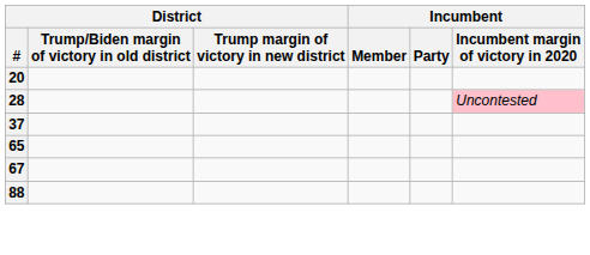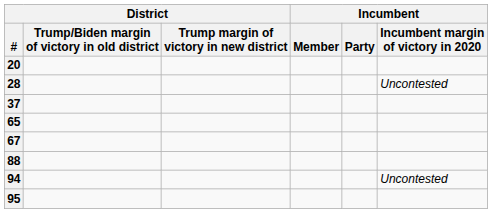 <table class="wikitable sortable">
 <tr>
 <th colspan=3>District</th>
 <th colspan=3>Incumbent</th>
 </tr>
 <tr valign=bottom>
 <th>#</th>
 <th>Trump/Biden margin<br>of victory in old district</th>
 <th>Trump margin of<br>victory in new district</th>
 <th>Member</th>
 <th>Party</th>
 <th>Incumbent margin<br>of victory in 2020</th>
 </tr>
 <tr>
 <th>20</th>
 <td></td>
 <td></td>
 <td></td>
 <td></td>
 <td></td>
 </tr>
 <tr>
 <th>28</th>
 <td></td>
 <td></td>
 <td></td>
 <td></td>
-<td style="background: pink;"><em>Uncontested</em></td>
+<td><em>Uncontested</em></td>
 </tr>
 <tr>
 <th>37</th>
 <td></td>
 <td></td>
 <td></td>
 <td></td>
 <td></td>
 </tr>
 <tr>
 <th>65</th>
 <td></td>
 <td></td>
 <td></td>
 <td></td>
 <td></td>
 </tr>
 <tr>
 <th>67</th>
 <td></td>
 <td></td>
 <td></td>
 <td></td>
 <td></td>
 </tr>
 <tr>
 <th>88</th>
 <td></td>
 <td></td>
 <td></td>
 <td></td>
 <td></td>
 </tr>
+<tr>
+<th>94</th>
+<td></td>
+<td></td>
+<td></td>
+<td></td>
+<td><em>Uncontested</em></td>
+</tr>
+<tr>
+<th>95</th>
+<td></td>
+<td></td>
+<td></td>
+<td></td>
+<td></td>
+</tr>
 </table>
